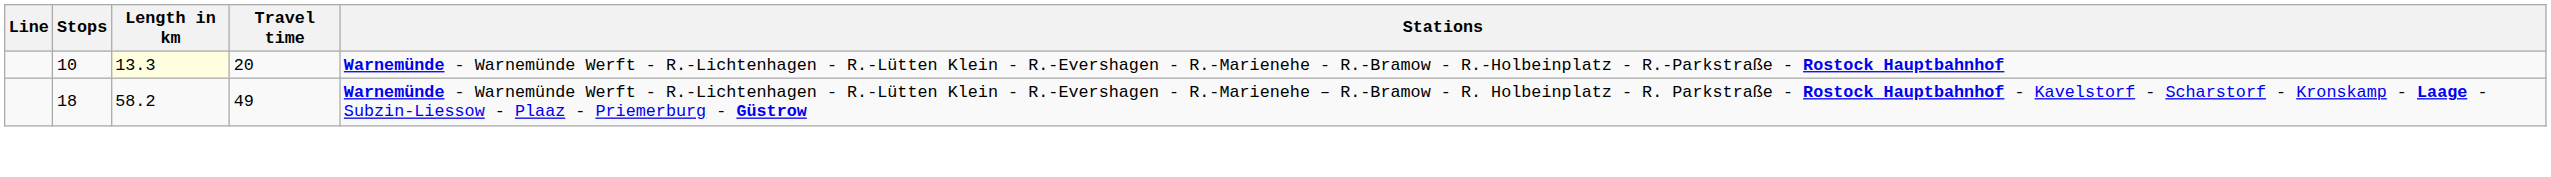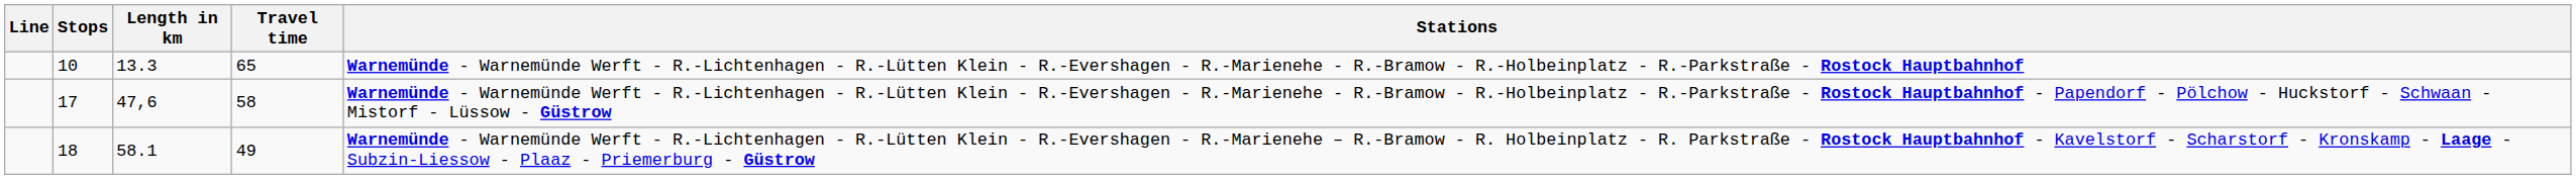 <table class="wikitable">
 <tr>
 <th>Line</th>
 <th>Stops</th>
 <th>Length in km</th>
 <th>Travel time</th>
 <th>Stations</th>
 </tr>
 <tr>
 <td></td>
 <td>10</td>
-<td style="background: lightyellow;">13.3</td>
-<td>20</td>
+<td>13.3</td>
+<td>65</td>
 <td><strong><a href='#'>Warnemünde</a></strong> - Warnemünde Werft - R.-Lichtenhagen - R.-Lütten Klein - R.-Evershagen - R.-Marienehe - R.-Bramow - R.-Holbeinplatz - R.-Parkstraße - <strong><a href='#'>Rostock Hauptbahnhof</a></strong></td>
 </tr>
 <tr>
 <td></td>
+<td>17</td>
+<td>47,6</td>
+<td>58</td>
+<td><strong><a href='#'>Warnemünde</a></strong> - Warnemünde Werft - R.-Lichtenhagen - R.-Lütten Klein - R.-Evershagen - R.-Marienehe - R.-Bramow - R.-Holbeinplatz - R.-Parkstraße - <strong><a href='#'>Rostock Hauptbahnhof</a></strong> - <a href='#'>Papendorf</a> - <a href='#'>Pölchow</a> - Huckstorf - <a href='#'>Schwaan</a> - Mistorf - Lüssow - <strong><a href='#'>Güstrow</a></strong></td>
+</tr>
+<tr>
+<td></td>
 <td>18</td>
-<td>58.2</td>
+<td>58.1</td>
 <td>49</td>
 <td><strong><a href='#'>Warnemünde</a></strong> - Warnemünde Werft - R.-Lichtenhagen - R.-Lütten Klein - R.-Evershagen - R.-Marienehe – R.-Bramow - R. Holbeinplatz - R. Parkstraße - <strong><a href='#'>Rostock Hauptbahnhof</a></strong> - <a href='#'>Kavelstorf</a> - <a href='#'>Scharstorf</a> - <a href='#'>Kronskamp</a> -  <strong><a href='#'>Laage</a></strong> - <a href='#'>Subzin-Liessow</a> - <a href='#'>Plaaz</a> - <a href='#'>Priemerburg</a> - <strong><a href='#'>Güstrow</a></strong></td>
 </tr>
 </table>
